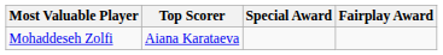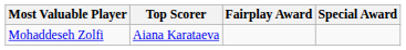 <table class="wikitable" style="margin: 0 auto;">
 <tr>
 <th>Most Valuable Player</th>
 <th>Top Scorer</th>
+<th>Fairplay Award</th>
 <th>Special Award</th>
-<th>Fairplay Award</th>
 </tr>
 <tr>
 <td> <a href='#'>Mohaddeseh Zolfi</a></td>
 <td> <a href='#'>Aiana Karataeva</a></td>
 <td></td>
 <td></td>
 </tr>
 </table>
